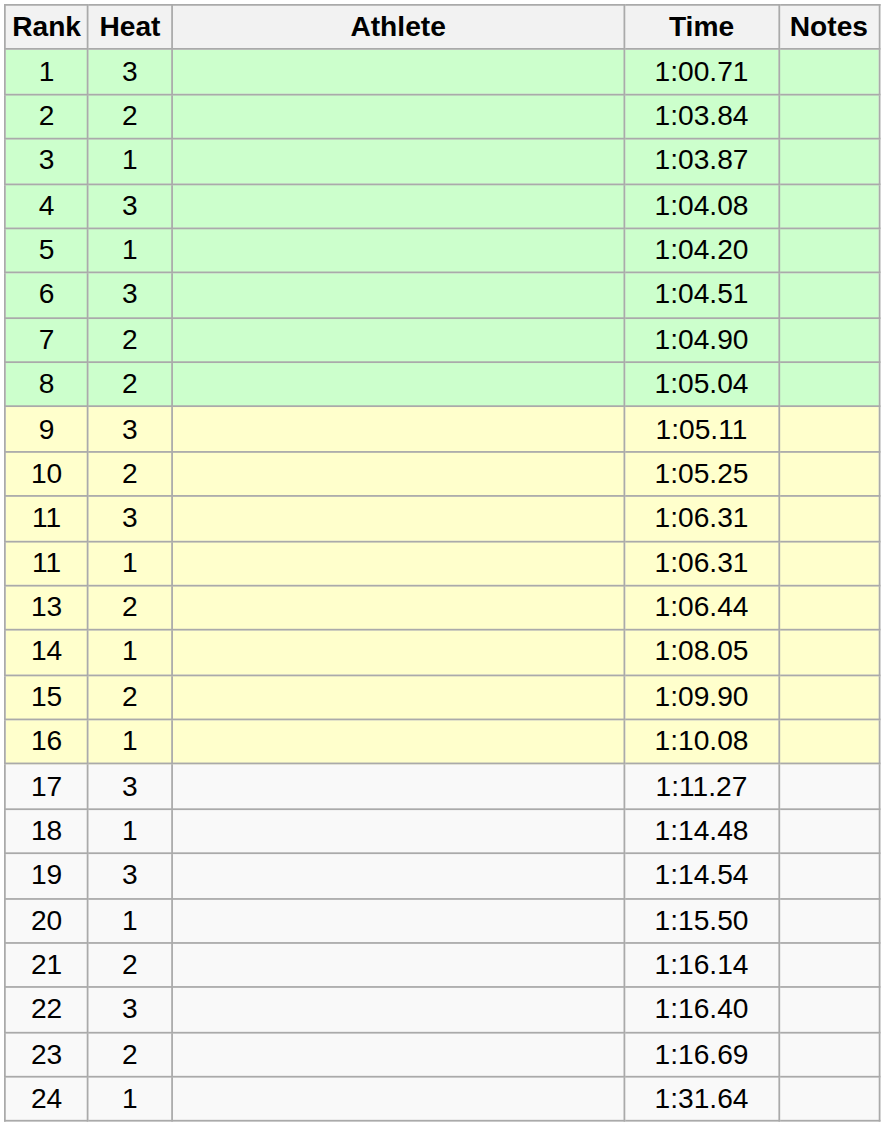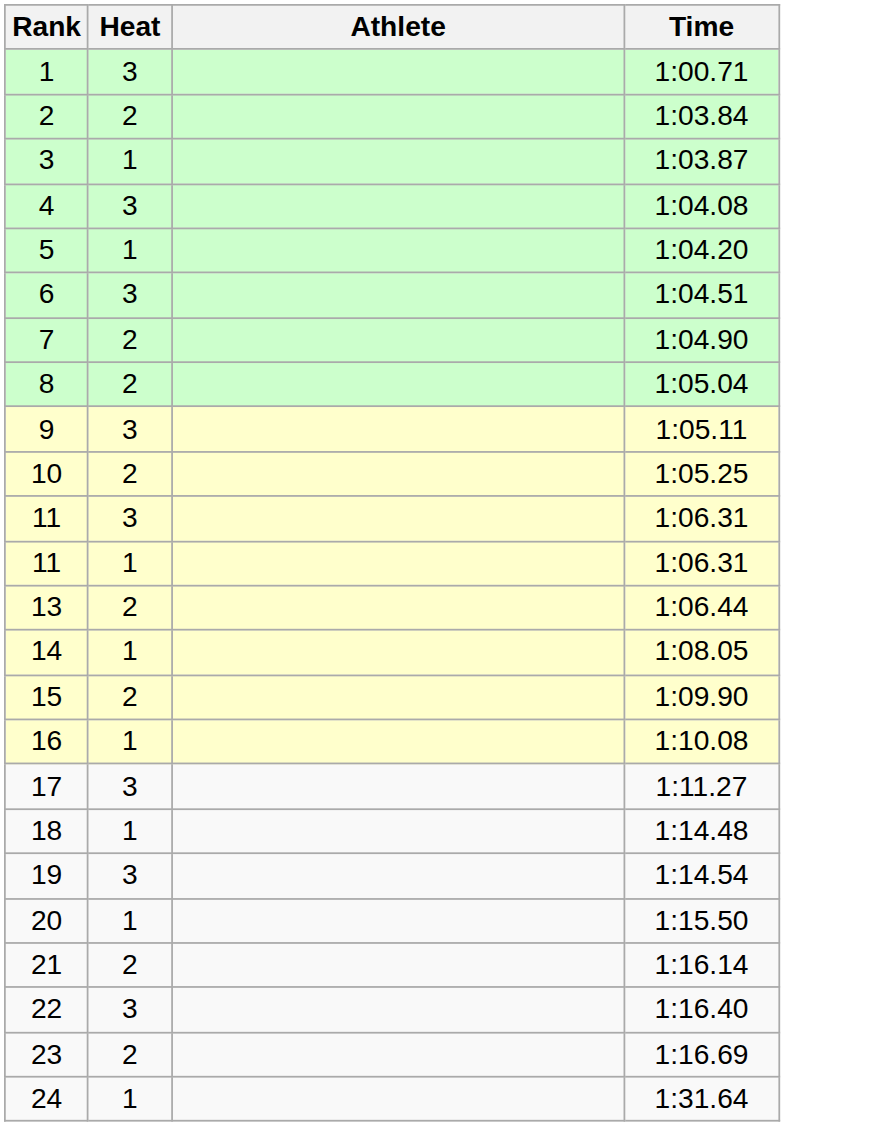 <table class="wikitable" style="text-align:center">
 <tr>
 <th width=40>Rank</th>
 <th width=40>Heat</th>
 <th width=250>Athlete</th>
 <th width=80>Time</th>
-<th width=50>Notes</th>
 </tr>
 <tr bgcolor="ccffcc">
 <td>1</td>
 <td>3</td>
 <td align=left></td>
 <td>1:00.71</td>
-<td></td>
 </tr>
 <tr bgcolor="ccffcc">
 <td>2</td>
 <td>2</td>
 <td align=left></td>
 <td>1:03.84</td>
-<td></td>
 </tr>
 <tr bgcolor="ccffcc">
 <td>3</td>
 <td>1</td>
 <td align=left></td>
 <td>1:03.87</td>
-<td></td>
 </tr>
 <tr bgcolor="ccffcc">
 <td>4</td>
 <td>3</td>
 <td align=left></td>
 <td>1:04.08</td>
-<td></td>
 </tr>
 <tr bgcolor="ccffcc">
 <td>5</td>
 <td>1</td>
 <td align=left></td>
 <td>1:04.20</td>
-<td></td>
 </tr>
 <tr bgcolor="ccffcc">
 <td>6</td>
 <td>3</td>
 <td align=left></td>
 <td>1:04.51</td>
-<td></td>
 </tr>
 <tr bgcolor="ccffcc">
 <td>7</td>
 <td>2</td>
 <td align=left></td>
 <td>1:04.90</td>
-<td></td>
 </tr>
 <tr bgcolor="ccffcc">
 <td>8</td>
 <td>2</td>
 <td align=left></td>
 <td>1:05.04</td>
-<td></td>
 </tr>
 <tr bgcolor="ffffcc">
 <td>9</td>
 <td>3</td>
 <td align=left></td>
 <td>1:05.11</td>
-<td></td>
 </tr>
 <tr bgcolor="ffffcc">
 <td>10</td>
 <td>2</td>
 <td align=left></td>
 <td>1:05.25</td>
-<td></td>
 </tr>
 <tr bgcolor="ffffcc">
 <td>11</td>
 <td>3</td>
 <td align=left></td>
 <td>1:06.31</td>
-<td></td>
 </tr>
 <tr bgcolor="ffffcc">
 <td>11</td>
 <td>1</td>
 <td align=left></td>
 <td>1:06.31</td>
-<td></td>
 </tr>
 <tr bgcolor="ffffcc">
 <td>13</td>
 <td>2</td>
 <td align=left></td>
 <td>1:06.44</td>
-<td></td>
 </tr>
 <tr bgcolor="ffffcc">
 <td>14</td>
 <td>1</td>
 <td align=left></td>
 <td>1:08.05</td>
-<td></td>
 </tr>
 <tr bgcolor="ffffcc">
 <td>15</td>
 <td>2</td>
 <td align=left></td>
 <td>1:09.90</td>
-<td></td>
 </tr>
 <tr bgcolor="ffffcc">
 <td>16</td>
 <td>1</td>
 <td align=left></td>
 <td>1:10.08</td>
-<td></td>
 </tr>
 <tr>
 <td>17</td>
 <td>3</td>
 <td align=left></td>
 <td>1:11.27</td>
-<td></td>
 </tr>
 <tr>
 <td>18</td>
 <td>1</td>
 <td align=left></td>
 <td>1:14.48</td>
-<td></td>
 </tr>
 <tr>
 <td>19</td>
 <td>3</td>
 <td align=left></td>
 <td>1:14.54</td>
-<td></td>
 </tr>
 <tr>
 <td>20</td>
 <td>1</td>
 <td align=left></td>
 <td>1:15.50</td>
-<td></td>
 </tr>
 <tr>
 <td>21</td>
 <td>2</td>
 <td align=left></td>
 <td>1:16.14</td>
-<td></td>
 </tr>
 <tr>
 <td>22</td>
 <td>3</td>
 <td align=left></td>
 <td>1:16.40</td>
-<td></td>
 </tr>
 <tr>
 <td>23</td>
 <td>2</td>
 <td align=left></td>
 <td>1:16.69</td>
-<td></td>
 </tr>
 <tr>
 <td>24</td>
 <td>1</td>
 <td align=left></td>
 <td>1:31.64</td>
-<td></td>
 </tr>
 </table>
